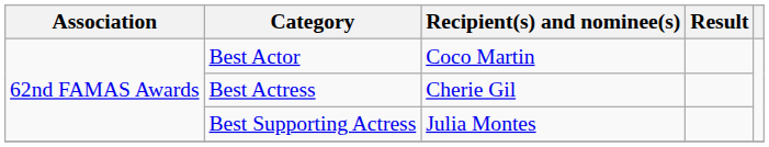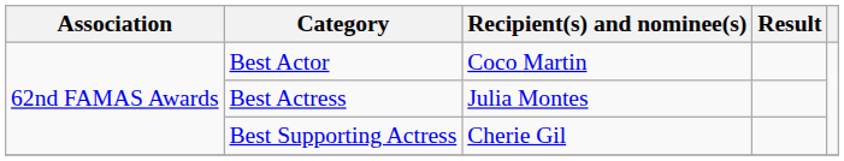 <table class="wikitable plainrowheaders sortable">
 <tr style="background:#ccc; text-align:center;">
 <th scope="col">Association</th>
 <th scope="col">Category</th>
 <th scope="col">Recipient(s) and nominee(s)</th>
 <th scope="col">Result</th>
 <th scope="col" class="unsortable"></th>
 </tr>
 <tr>
 <td rowspan="3"><a href='#'>62nd FAMAS Awards</a></td>
 <td><a href='#'>Best Actor</a></td>
 <td><a href='#'>Coco Martin</a></td>
 <td></td>
 <td rowspan="3" align="center"></td>
 </tr>
 <tr>
 <td><a href='#'>Best Actress</a></td>
-<td><a href='#'>Cherie Gil</a></td>
+<td><a href='#'>Julia Montes</a></td>
 <td></td>
 </tr>
 <tr>
 <td><a href='#'>Best Supporting Actress</a></td>
-<td><a href='#'>Julia Montes</a></td>
+<td><a href='#'>Cherie Gil</a></td>
 <td></td>
 </tr>
 <tr>
 </tr>
 </table>
